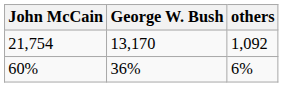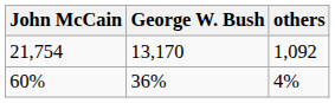 <table class="wikitable" border="1">
 <tr>
 <th>John McCain</th>
 <th>George W. Bush</th>
 <th>others</th>
 </tr>
 <tr>
 <td>21,754</td>
 <td>13,170</td>
 <td>1,092</td>
 </tr>
 <tr>
 <td>60%</td>
 <td>36%</td>
-<td>6%</td>
+<td>4%</td>
 </tr>
 </table>
